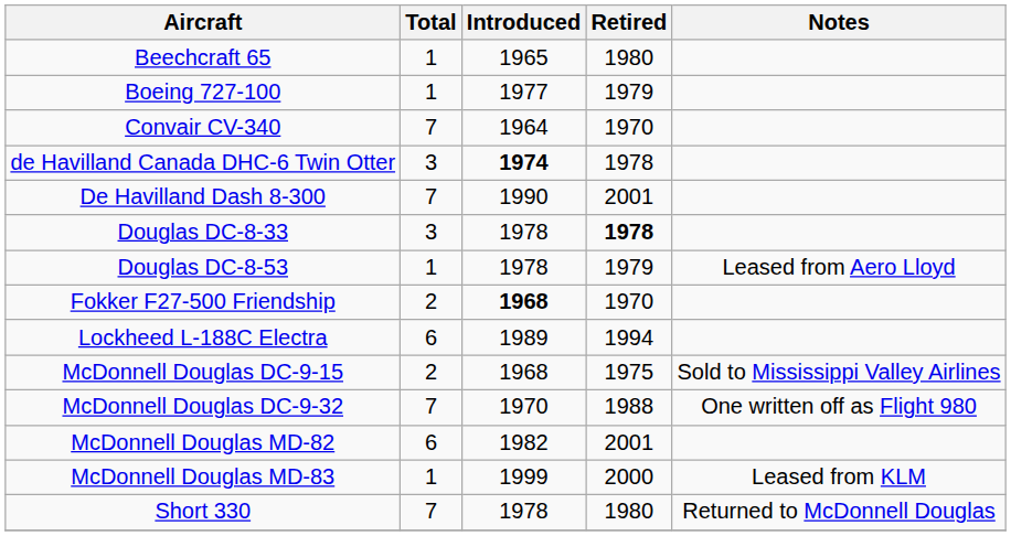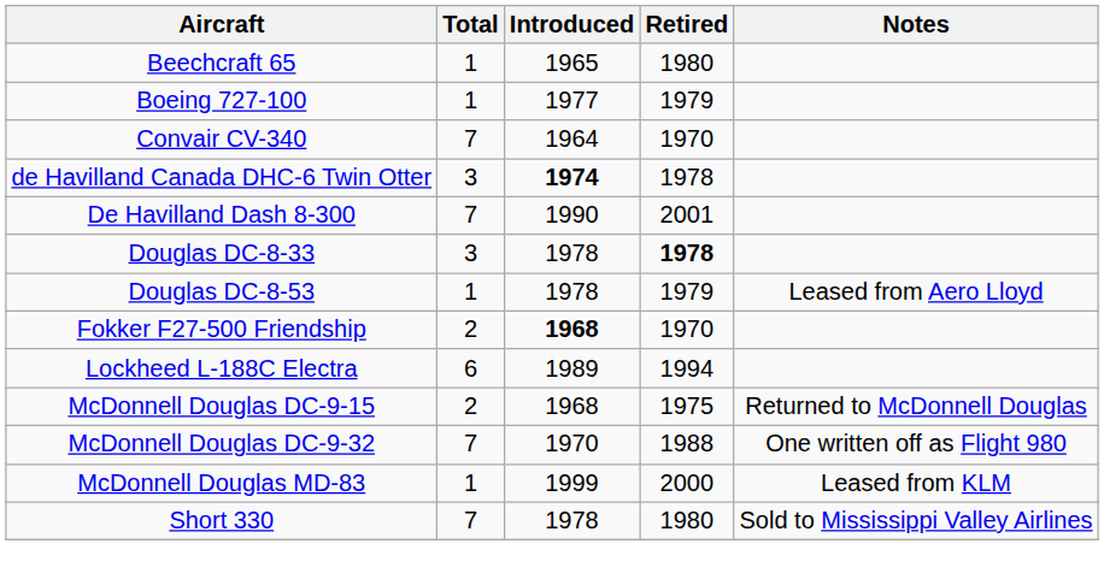 <table class="wikitable" style="margin:0.5em auto; text-align:center">
 <tr>
 <th>Aircraft</th>
 <th>Total</th>
 <th>Introduced</th>
 <th>Retired</th>
 <th>Notes</th>
 </tr>
 <tr>
 <td><a href='#'>Beechcraft 65</a></td>
 <td>1</td>
 <td>1965</td>
 <td>1980</td>
 <td></td>
 </tr>
 <tr>
 <td><a href='#'>Boeing 727-100</a></td>
 <td>1</td>
 <td>1977</td>
 <td>1979</td>
 </tr>
 <tr>
 <td><a href='#'>Convair CV-340</a></td>
 <td>7</td>
 <td>1964</td>
 <td>1970</td>
 <td></td>
 </tr>
 <tr>
 <td><a href='#'>de Havilland Canada DHC-6 Twin Otter</a></td>
 <td>3</td>
 <td><strong>1974</strong></td>
 <td>1978</td>
 <td></td>
 </tr>
 <tr>
 <td><a href='#'>De Havilland Dash 8-300</a></td>
 <td>7</td>
 <td>1990</td>
 <td>2001</td>
 <td></td>
 </tr>
 <tr>
 <td><a href='#'>Douglas DC-8-33</a></td>
 <td>3</td>
 <td>1978</td>
 <td><strong>1978</strong></td>
 <td></td>
 </tr>
 <tr>
 <td><a href='#'>Douglas DC-8-53</a></td>
 <td>1</td>
 <td>1978</td>
 <td>1979</td>
 <td>Leased from <a href='#'>Aero Lloyd</a></td>
 </tr>
 <tr>
 <td><a href='#'>Fokker F27-500 Friendship</a></td>
 <td>2</td>
 <td><strong>1968</strong></td>
 <td>1970</td>
 <td></td>
 </tr>
 <tr>
 <td><a href='#'>Lockheed L-188C Electra</a></td>
 <td>6</td>
 <td>1989</td>
 <td>1994</td>
 <td></td>
 </tr>
 <tr>
 <td><a href='#'>McDonnell Douglas DC-9-15</a></td>
 <td>2</td>
 <td>1968</td>
 <td>1975</td>
-<td>Sold to <a href='#'>Mississippi Valley Airlines</a></td>
+<td>Returned to <a href='#'>McDonnell Douglas</a></td>
 </tr>
 <tr>
 <td><a href='#'>McDonnell Douglas DC-9-32</a></td>
 <td>7</td>
 <td>1970</td>
 <td>1988</td>
 <td>One written off as <a href='#'>Flight 980</a></td>
-</tr>
-<tr>
-<td><a href='#'>McDonnell Douglas MD-82</a></td>
-<td>6</td>
-<td>1982</td>
-<td>2001</td>
-<td></td>
 </tr>
 <tr>
 <td><a href='#'>McDonnell Douglas MD-83</a></td>
 <td>1</td>
 <td>1999</td>
 <td>2000</td>
 <td>Leased from <a href='#'>KLM</a></td>
 </tr>
 <tr>
 <td><a href='#'>Short 330</a></td>
 <td>7</td>
 <td>1978</td>
 <td>1980</td>
-<td>Returned to <a href='#'>McDonnell Douglas</a></td>
+<td>Sold to <a href='#'>Mississippi Valley Airlines</a></td>
 </tr>
 <tr>
 </tr>
 </table>
